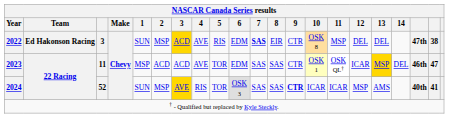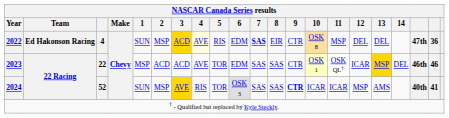 <table class="wikitable" style="text-align:center; font-size:75%">
 <tr>
 <th colspan=21><a href='#'>NASCAR Canada Series</a>  results</th>
 </tr>
 <tr>
 <th scope="col">Year</th>
 <th scope="col">Team</th>
 <th scope="col"></th>
 <th scope="col">Make</th>
 <th scope="col">1</th>
 <th scope="col">2</th>
 <th scope="col">3</th>
 <th scope="col">4</th>
 <th scope="col">5</th>
 <th scope="col">6</th>
 <th scope="col">7</th>
 <th scope="col">8</th>
 <th scope="col">9</th>
 <th scope="col">10</th>
 <th scope="col">11</th>
 <th scope="col">12</th>
 <th scope="col">13</th>
 <th scope="col">14</th>
 <th scope="col"></th>
 <th scope="col"></th>
 <th scope="col"></th>
 </tr>
 <tr>
 <th scope="row"><a href='#'>2022</a></th>
 <th>Ed Hakonson Racing</th>
-<th>3</th>
+<th>4</th>
 <th rowspan="3"><a href='#'>Chevy</a></th>
 <td><a href='#'>SUN</a></td>
 <td><a href='#'>MSP</a></td>
 <td style="background: gold;"><a href='#'>ACD</a></td>
-<td><a href='#'>AVE</a></td>
+<td style="background: lightyellow;"><a href='#'>AVE</a></td>
 <td><a href='#'>RIS</a></td>
 <td><a href='#'>EDM</a></td>
 <td><strong><a href='#'>SAS</a></strong></td>
 <td><a href='#'>EIR</a></td>
 <td><a href='#'>CTR</a></td>
 <td style="background:#FFDF9F;"><a href='#'>OSK</a><br><small>8</small></td>
 <td><a href='#'>MSP</a></td>
 <td><a href='#'>DEL</a></td>
 <td><a href='#'>DEL</a></td>
 <td></td>
 <th>47th</th>
-<th>38</th>
+<th>36</th>
 <th></th>
 </tr>
 <tr>
 <th scope="row"><a href='#'>2023</a></th>
 <th rowspan="2"><a href='#'>22 Racing</a></th>
-<th>11</th>
+<th>22</th>
 <td><a href='#'>MSP</a></td>
 <td><a href='#'>ACD</a></td>
 <td><a href='#'>ACD</a></td>
 <td><a href='#'>AVE</a></td>
 <td><a href='#'>TOR</a></td>
 <td><a href='#'>EDM</a></td>
 <td><a href='#'>SAS</a></td>
 <td><a href='#'>SAS</a></td>
 <td><a href='#'>CTR</a></td>
 <td style="background:#ffffbf;"><a href='#'>OSK</a><br><small>1</small></td>
 <td style="background:#FFFFFF;"><a href='#'>OSK</a><br><small>QL<sup>†</sup></small></td>
 <td><a href='#'>ICAR</a></td>
 <td style="background: gold;"><a href='#'>MSP</a></td>
 <td><a href='#'>DEL</a></td>
 <th>46th</th>
-<th>47</th>
+<th>46</th>
 <th></th>
 </tr>
 <tr>
 <th><a href='#'>2024</a></th>
 <th>52</th>
 <td><a href='#'>SUN</a></td>
 <td><a href='#'>MSP</a></td>
 <td style="background: gold;"><a href='#'>AVE</a></td>
 <td><a href='#'>RIS</a></td>
 <td><a href='#'>TOR</a></td>
 <td style="background:#DFDFDF;"><a href='#'>OSK</a><br><small>3</small></td>
 <td><a href='#'>SAS</a></td>
 <td><a href='#'>SAS</a></td>
 <td><strong><a href='#'>CTR</a></strong></td>
 <td><a href='#'>ICAR</a></td>
 <td><a href='#'>ICAR</a></td>
 <td><a href='#'>MSP</a></td>
 <td><a href='#'>AMS</a></td>
 <td></td>
 <th>40th</th>
 <th>41</th>
 <th></th>
 </tr>
 <tr>
 <td colspan=22><small><sup>†</sup> - Qualified but replaced by <a href='#'>Kyle Steckly</a>.</small></td>
 </tr>
 </table>
